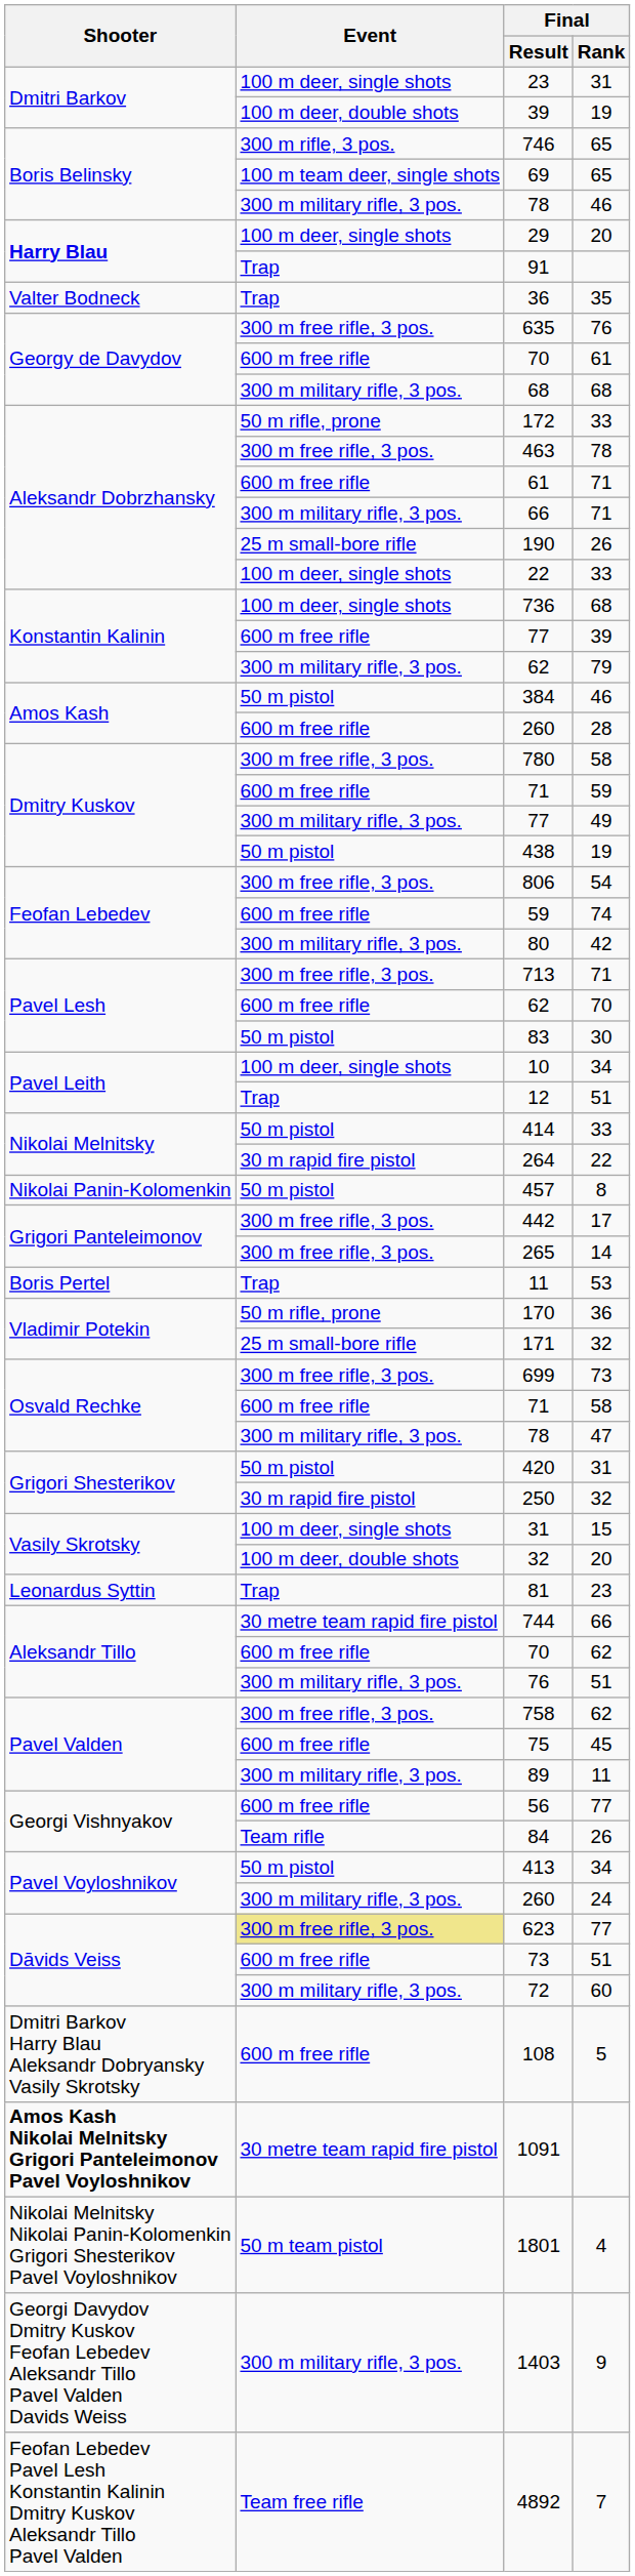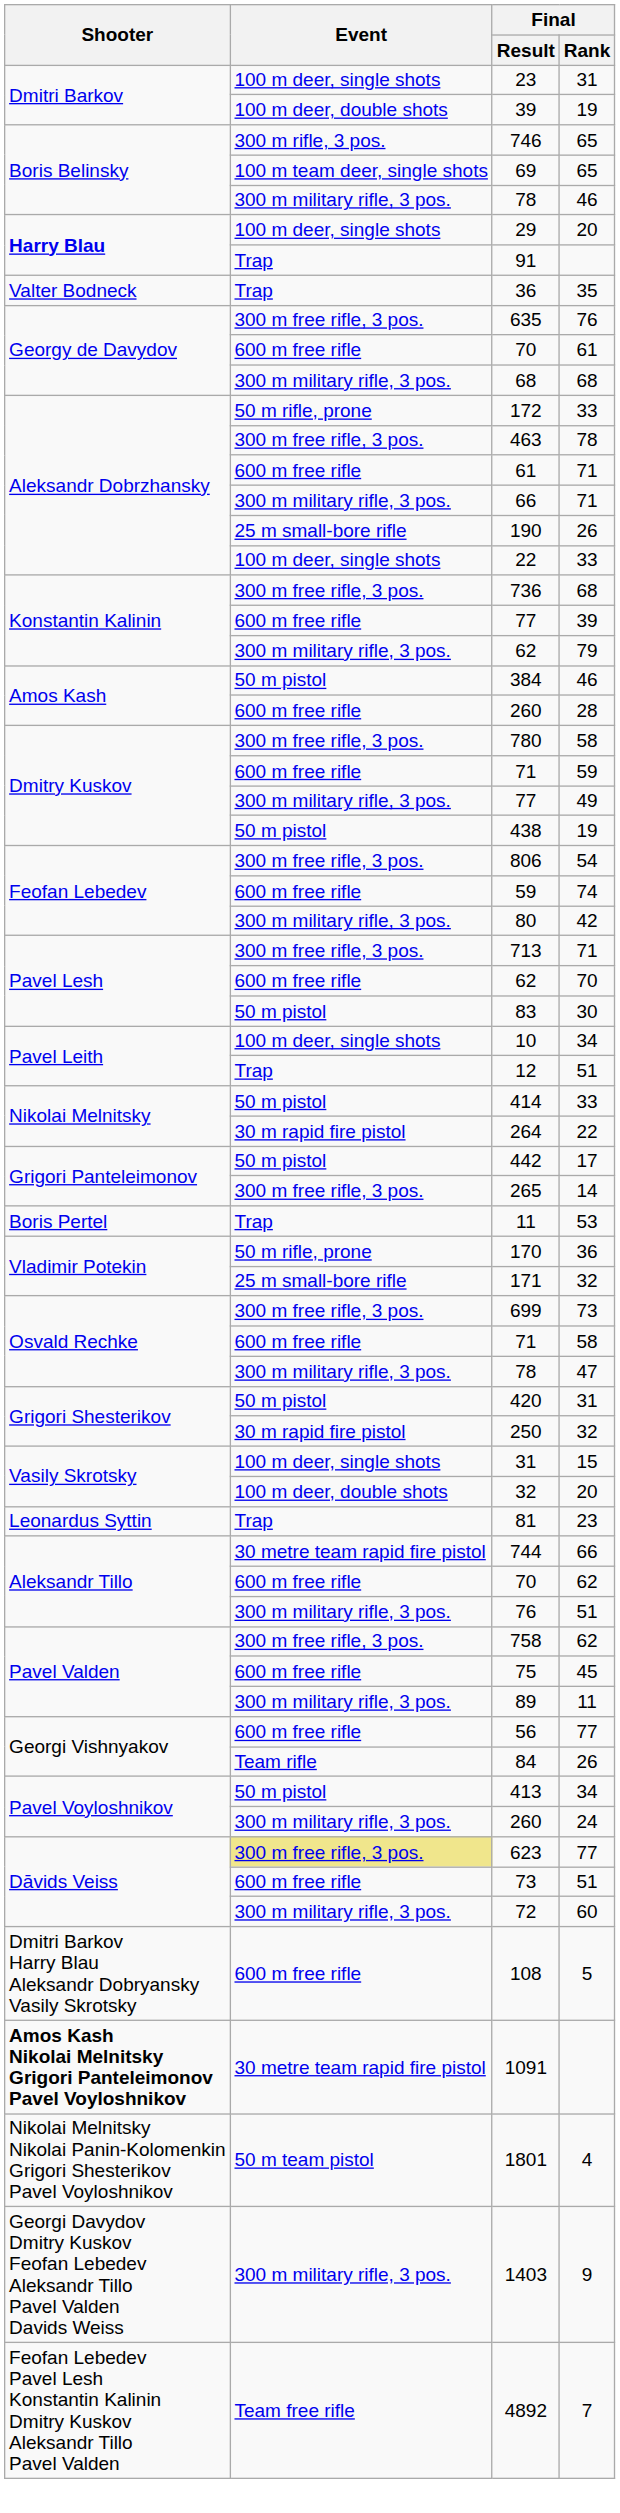 <table class=wikitable style="font-size:90%">
 <tr>
 <th rowspan=2>Shooter</th>
 <th rowspan=2>Event</th>
 <th colspan=2>Final</th>
 </tr>
 <tr>
 <th>Result</th>
 <th>Rank</th>
 </tr>
 <tr>
 <td rowspan=2><a href='#'>Dmitri Barkov</a></td>
 <td><a href='#'>100 m deer, single shots</a></td>
 <td align=center>23</td>
 <td align=center>31</td>
 </tr>
 <tr>
 <td><a href='#'>100 m deer, double shots</a></td>
 <td align=center>39</td>
 <td align=center>19</td>
 </tr>
 <tr>
 <td rowspan=3><a href='#'>Boris Belinsky</a></td>
 <td><a href='#'>300 m rifle, 3 pos.</a></td>
 <td align=center>746</td>
 <td align=center>65</td>
 </tr>
 <tr>
 <td><a href='#'>100 m team deer, single shots</a></td>
 <td align=center>69</td>
 <td align=center>65</td>
 </tr>
 <tr>
 <td><a href='#'>300 m military rifle, 3 pos.</a></td>
 <td align=center>78</td>
 <td align=center>46</td>
 </tr>
 <tr>
 <td rowspan=2><strong><a href='#'>Harry Blau</a></strong></td>
 <td><a href='#'>100 m deer, single shots</a></td>
 <td align=center>29</td>
 <td align=center>20</td>
 </tr>
 <tr>
 <td><a href='#'>Trap</a></td>
 <td align=center>91</td>
 <td align=center></td>
 </tr>
 <tr>
 <td><a href='#'>Valter Bodneck</a></td>
 <td><a href='#'>Trap</a></td>
 <td align=center>36</td>
 <td align=center>35</td>
 </tr>
 <tr>
 <td rowspan=3><a href='#'>Georgy de Davydov</a></td>
 <td><a href='#'>300 m free rifle, 3 pos.</a></td>
 <td align=center>635</td>
 <td align=center>76</td>
 </tr>
 <tr>
 <td><a href='#'>600 m free rifle</a></td>
 <td align=center>70</td>
 <td align=center>61</td>
 </tr>
 <tr>
 <td><a href='#'>300 m military rifle, 3 pos.</a></td>
 <td align=center>68</td>
 <td align=center>68</td>
 </tr>
 <tr>
 <td rowspan=6><a href='#'>Aleksandr Dobrzhansky</a></td>
 <td><a href='#'>50 m rifle, prone</a></td>
 <td align=center>172</td>
 <td align=center>33</td>
 </tr>
 <tr>
 <td><a href='#'>300 m free rifle, 3 pos.</a></td>
 <td align=center>463</td>
 <td align=center>78</td>
 </tr>
 <tr>
 <td><a href='#'>600 m free rifle</a></td>
 <td align=center>61</td>
 <td align=center>71</td>
 </tr>
 <tr>
 <td><a href='#'>300 m military rifle, 3 pos.</a></td>
 <td align=center>66</td>
 <td align=center>71</td>
 </tr>
 <tr>
 <td><a href='#'>25 m small-bore rifle</a></td>
 <td align=center>190</td>
 <td align=center>26</td>
 </tr>
 <tr>
 <td><a href='#'>100 m deer, single shots</a></td>
 <td align=center>22</td>
 <td align=center>33</td>
 </tr>
 <tr>
 <td rowspan=3><a href='#'>Konstantin Kalinin</a></td>
-<td><a href='#'>100 m deer, single shots</a></td>
+<td><a href='#'>300 m free rifle, 3 pos.</a></td>
 <td align=center>736</td>
 <td align=center>68</td>
 </tr>
 <tr>
 <td><a href='#'>600 m free rifle</a></td>
 <td align=center>77</td>
 <td align=center>39</td>
 </tr>
 <tr>
 <td><a href='#'>300 m military rifle, 3 pos.</a></td>
 <td align=center>62</td>
 <td align=center>79</td>
 </tr>
 <tr>
 <td rowspan=2><a href='#'>Amos Kash</a></td>
 <td><a href='#'>50 m pistol</a></td>
 <td align=center>384</td>
 <td align=center>46</td>
 </tr>
 <tr>
 <td><a href='#'>600 m free rifle</a></td>
 <td align=center>260</td>
 <td align=center>28</td>
 </tr>
 <tr>
 <td rowspan=4><a href='#'>Dmitry Kuskov</a></td>
 <td><a href='#'>300 m free rifle, 3 pos.</a></td>
 <td align=center>780</td>
 <td align=center>58</td>
 </tr>
 <tr>
 <td><a href='#'>600 m free rifle</a></td>
 <td align=center>71</td>
 <td align=center>59</td>
 </tr>
 <tr>
 <td><a href='#'>300 m military rifle, 3 pos.</a></td>
 <td align=center>77</td>
 <td align=center>49</td>
 </tr>
 <tr>
 <td><a href='#'>50 m pistol</a></td>
 <td align=center>438</td>
 <td align=center>19</td>
 </tr>
 <tr>
 <td rowspan=3><a href='#'>Feofan Lebedev</a></td>
 <td><a href='#'>300 m free rifle, 3 pos.</a></td>
 <td align=center>806</td>
 <td align=center>54</td>
 </tr>
 <tr>
 <td><a href='#'>600 m free rifle</a></td>
 <td align=center>59</td>
 <td align=center>74</td>
 </tr>
 <tr>
 <td><a href='#'>300 m military rifle, 3 pos.</a></td>
 <td align=center>80</td>
 <td align=center>42</td>
 </tr>
 <tr>
 <td rowspan=3><a href='#'>Pavel Lesh</a></td>
 <td><a href='#'>300 m free rifle, 3 pos.</a></td>
 <td align=center>713</td>
 <td align=center>71</td>
 </tr>
 <tr>
 <td><a href='#'>600 m free rifle</a></td>
 <td align=center>62</td>
 <td align=center>70</td>
 </tr>
 <tr>
 <td><a href='#'>50 m pistol</a></td>
 <td align=center>83</td>
 <td align=center>30</td>
 </tr>
 <tr>
 <td rowspan=2><a href='#'>Pavel Leith</a></td>
 <td><a href='#'>100 m deer, single shots</a></td>
 <td align=center>10</td>
 <td align=center>34</td>
 </tr>
 <tr>
 <td><a href='#'>Trap</a></td>
 <td align=center>12</td>
 <td align=center>51</td>
 </tr>
 <tr>
 <td rowspan=2><a href='#'>Nikolai Melnitsky</a></td>
 <td><a href='#'>50 m pistol</a></td>
 <td align=center>414</td>
 <td align=center>33</td>
 </tr>
 <tr>
 <td><a href='#'>30 m rapid fire pistol</a></td>
 <td align=center>264</td>
 <td align=center>22</td>
 </tr>
 <tr>
-<td><a href='#'>Nikolai Panin-Kolomenkin</a></td>
+<td rowspan=2><a href='#'>Grigori Panteleimonov</a></td>
 <td><a href='#'>50 m pistol</a></td>
-<td align=center>457</td>
-<td align=center>8</td>
-</tr>
-<tr>
-<td rowspan=2><a href='#'>Grigori Panteleimonov</a></td>
-<td><a href='#'>300 m free rifle, 3 pos.</a></td>
 <td align=center>442</td>
 <td align=center>17</td>
 </tr>
 <tr>
 <td><a href='#'>300 m free rifle, 3 pos.</a></td>
 <td align=center>265</td>
 <td align=center>14</td>
 </tr>
 <tr>
 <td><a href='#'>Boris Pertel</a></td>
 <td><a href='#'>Trap</a></td>
 <td align=center>11</td>
 <td align=center>53</td>
 </tr>
 <tr>
 <td rowspan=2><a href='#'>Vladimir Potekin</a></td>
 <td><a href='#'>50 m rifle, prone</a></td>
 <td align=center>170</td>
 <td align=center>36</td>
 </tr>
 <tr>
 <td><a href='#'>25 m small-bore rifle</a></td>
 <td align=center>171</td>
 <td align=center>32</td>
 </tr>
 <tr>
 <td rowspan=3><a href='#'>Osvald Rechke</a></td>
 <td><a href='#'>300 m free rifle, 3 pos.</a></td>
 <td align=center>699</td>
 <td align=center>73</td>
 </tr>
 <tr>
 <td><a href='#'>600 m free rifle</a></td>
 <td align=center>71</td>
 <td align=center>58</td>
 </tr>
 <tr>
 <td><a href='#'>300 m military rifle, 3 pos.</a></td>
 <td align=center>78</td>
 <td align=center>47</td>
 </tr>
 <tr>
 <td rowspan=2><a href='#'>Grigori Shesterikov</a></td>
 <td><a href='#'>50 m pistol</a></td>
 <td align=center>420</td>
 <td align=center>31</td>
 </tr>
 <tr>
 <td><a href='#'>30 m rapid fire pistol</a></td>
 <td align=center>250</td>
 <td align=center>32</td>
 </tr>
 <tr>
 <td rowspan=2><a href='#'>Vasily Skrotsky</a></td>
 <td><a href='#'>100 m deer, single shots</a></td>
 <td align=center>31</td>
 <td align=center>15</td>
 </tr>
 <tr>
 <td><a href='#'>100 m deer, double shots</a></td>
 <td align=center>32</td>
 <td align=center>20</td>
 </tr>
 <tr>
 <td><a href='#'>Leonardus Syttin</a></td>
 <td><a href='#'>Trap</a></td>
 <td align=center>81</td>
 <td align=center>23</td>
 </tr>
 <tr>
 <td rowspan=3><a href='#'>Aleksandr Tillo</a></td>
 <td><a href='#'>30 metre team rapid fire pistol</a></td>
 <td align=center>744</td>
 <td align=center>66</td>
 </tr>
 <tr>
 <td><a href='#'>600 m free rifle</a></td>
 <td align=center>70</td>
 <td align=center>62</td>
 </tr>
 <tr>
 <td><a href='#'>300 m military rifle, 3 pos.</a></td>
 <td align=center>76</td>
 <td align=center>51</td>
 </tr>
 <tr>
 <td rowspan=3><a href='#'>Pavel Valden</a></td>
 <td><a href='#'>300 m free rifle, 3 pos.</a></td>
 <td align=center>758</td>
 <td align=center>62</td>
 </tr>
 <tr>
 <td><a href='#'>600 m free rifle</a></td>
 <td align=center>75</td>
 <td align=center>45</td>
 </tr>
 <tr>
 <td><a href='#'>300 m military rifle, 3 pos.</a></td>
 <td align=center>89</td>
 <td align=center>11</td>
 </tr>
 <tr>
 <td rowspan=2>Georgi Vishnyakov</td>
 <td><a href='#'>600 m free rifle</a></td>
 <td align=center>56</td>
 <td align=center>77</td>
 </tr>
 <tr>
 <td><a href='#'>Team rifle</a></td>
 <td align=center>84</td>
 <td align=center>26</td>
 </tr>
 <tr>
 <td rowspan=2><a href='#'>Pavel Voyloshnikov</a></td>
 <td><a href='#'>50 m pistol</a></td>
 <td align=center>413</td>
 <td align=center>34</td>
 </tr>
 <tr>
 <td><a href='#'>300 m military rifle, 3 pos.</a></td>
 <td align=center>260</td>
 <td align=center>24</td>
 </tr>
 <tr>
 <td rowspan=3><a href='#'>Dāvids Veiss</a></td>
 <td style="background: khaki;"><a href='#'>300 m free rifle, 3 pos.</a></td>
 <td align=center>623</td>
 <td align=center>77</td>
 </tr>
 <tr>
 <td><a href='#'>600 m free rifle</a></td>
 <td align=center>73</td>
 <td align=center>51</td>
 </tr>
 <tr>
 <td><a href='#'>300 m military rifle, 3 pos.</a></td>
 <td align=center>72</td>
 <td align=center>60</td>
 </tr>
 <tr>
 <td>Dmitri Barkov <br> Harry Blau <br> Aleksandr Dobryansky <br> Vasily Skrotsky</td>
 <td><a href='#'>600 m free rifle</a></td>
 <td align=center>108</td>
 <td align=center>5</td>
 </tr>
 <tr>
 <td><strong>Amos Kash <br> Nikolai Melnitsky <br> Grigori Panteleimonov <br> Pavel Voyloshnikov</strong></td>
 <td><a href='#'>30 metre team rapid fire pistol</a></td>
 <td align=center>1091</td>
 <td align=center></td>
 </tr>
 <tr>
 <td>Nikolai Melnitsky <br> Nikolai Panin-Kolomenkin <br> Grigori Shesterikov <br> Pavel Voyloshnikov</td>
 <td><a href='#'>50 m team pistol</a></td>
 <td align=center>1801</td>
 <td align=center>4</td>
 </tr>
 <tr>
 <td>Georgi Davydov <br> Dmitry Kuskov <br> Feofan Lebedev <br> Aleksandr Tillo <br> Pavel Valden <br> Davids Weiss</td>
 <td><a href='#'>300 m military rifle, 3 pos.</a></td>
 <td align=center>1403</td>
 <td align=center>9</td>
 </tr>
 <tr>
 <td>Feofan Lebedev <br> Pavel Lesh <br> Konstantin Kalinin <br> Dmitry Kuskov <br> Aleksandr Tillo <br> Pavel Valden</td>
 <td><a href='#'>Team free rifle</a></td>
 <td align=center>4892</td>
 <td align=center>7</td>
 </tr>
 </table>
